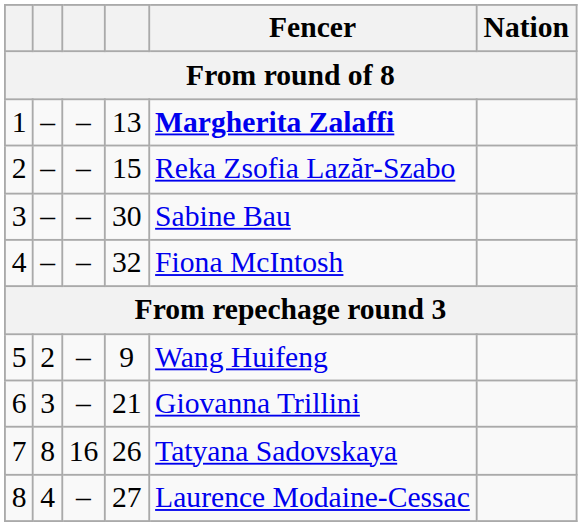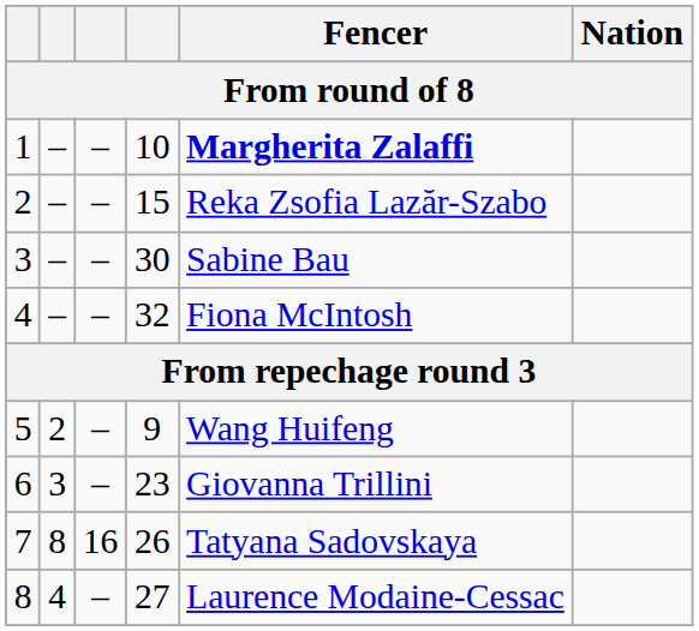 <table class=wikitable style=text-align:center>
 <tr>
 <th></th>
 <th></th>
 <th></th>
 <th></th>
 <th>Fencer</th>
 <th>Nation</th>
 </tr>
 <tr>
 <th colspan=6>From round of 8</th>
 </tr>
 <tr>
 <td>1</td>
 <td>–</td>
 <td>–</td>
-<td>13</td>
+<td>10</td>
 <td align=left><strong><a href='#'>Margherita Zalaffi</a></strong></td>
 <td align=left></td>
 </tr>
 <tr>
 <td>2</td>
 <td>–</td>
 <td>–</td>
 <td>15</td>
 <td align=left><a href='#'>Reka Zsofia Lazăr-Szabo</a></td>
 <td align=left></td>
 </tr>
 <tr>
 <td>3</td>
 <td>–</td>
 <td>–</td>
 <td>30</td>
 <td align=left><a href='#'>Sabine Bau</a></td>
 <td align=left></td>
 </tr>
 <tr>
 <td>4</td>
 <td>–</td>
 <td>–</td>
 <td>32</td>
 <td align=left><a href='#'>Fiona McIntosh</a></td>
 <td align=left></td>
 </tr>
 <tr>
 <th colspan=6>From repechage round 3</th>
 </tr>
 <tr>
 <td>5</td>
 <td>2</td>
 <td>–</td>
 <td>9</td>
 <td align=left><a href='#'>Wang Huifeng</a></td>
 <td align=left></td>
 </tr>
 <tr>
 <td>6</td>
 <td>3</td>
 <td>–</td>
-<td>21</td>
+<td>23</td>
 <td align=left><a href='#'>Giovanna Trillini</a></td>
 <td align=left></td>
 </tr>
 <tr>
 <td>7</td>
 <td>8</td>
 <td>16</td>
 <td>26</td>
 <td align=left><a href='#'>Tatyana Sadovskaya</a></td>
 <td align=left></td>
 </tr>
 <tr>
 <td>8</td>
 <td>4</td>
 <td>–</td>
 <td>27</td>
 <td align=left><a href='#'>Laurence Modaine-Cessac</a></td>
 <td align=left></td>
 </tr>
 </table>
